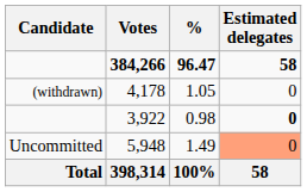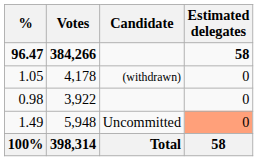 <table class="wikitable sortable" style="text-align:right;">
 <tr>
+<th style="text-align:center;">%</th>
+<th style="text-align:center;">Votes</th>
 <th style="text-align:center;">Candidate</th>
-<th style="text-align:center;">Votes</th>
-<th style="text-align:center;">%</th>
 <th>Estimated<br>delegates</th>
 </tr>
 <tr>
+<td><strong>96.47</strong></td>
+<td><strong>384,266</strong></td>
 <td><strong></strong></td>
-<td><strong>384,266</strong></td>
-<td><strong>96.47</strong></td>
 <td><strong>58</strong></td>
 </tr>
 <tr>
+<td>1.05</td>
+<td>4,178</td>
 <td> <small>(withdrawn)</small></td>
-<td>4,178</td>
-<td>1.05</td>
 <td>0</td>
 </tr>
 <tr>
+<td>0.98</td>
+<td>3,922</td>
 <td></td>
-<td>3,922</td>
-<td>0.98</td>
-<td><strong>0</strong></td>
+<td>0</td>
 </tr>
 <tr>
+<td>1.49</td>
+<td>5,948</td>
 <td>Uncommitted</td>
-<td>5,948</td>
-<td>1.49</td>
 <td style="background: lightsalmon;">0</td>
 </tr>
 <tr>
+<th>100%</th>
+<th>398,314</th>
 <th style="text-align:right;">Total</th>
-<th>398,314</th>
-<th>100%</th>
 <th>58</th>
 </tr>
 </table>
